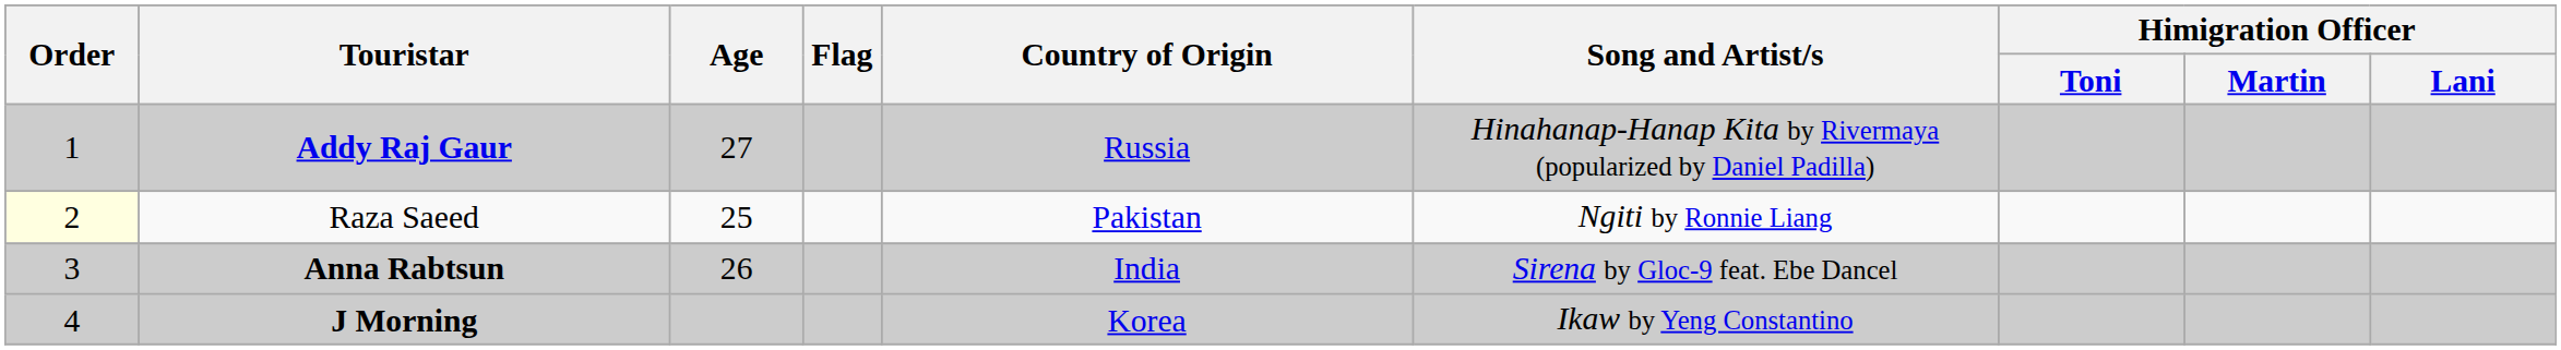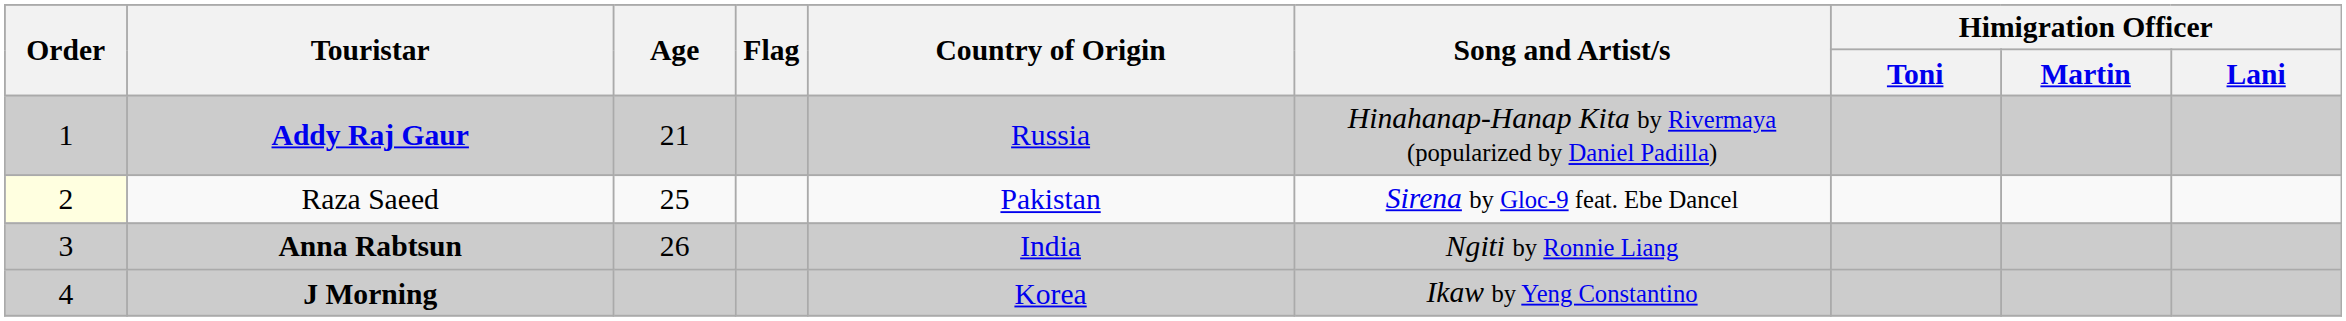 <table class="wikitable" style="text-align:center; line-height:17px; width:100%;">
 <tr>
 <th scope="col" rowspan="2" width="05%">Order</th>
 <th scope="col" rowspan="2" width="20%">Touristar</th>
 <th scope="col" rowspan="2" width="05%">Age</th>
 <th scope="col" rowspan="2" width="02%">Flag</th>
 <th scope="col" rowspan="2" width="20%">Country of Origin</th>
 <th scope="col" rowspan="2" width="22%">Song and Artist/s</th>
 <th scope="col" colspan="3" width="28%">Himigration Officer</th>
 </tr>
 <tr>
 <th width="07%"><a href='#'>Toni</a></th>
 <th width="07%"><a href='#'>Martin</a></th>
 <th width="07%"><a href='#'>Lani</a></th>
 </tr>
 <tr style="background:#CCCCCC;">
 <td>1</td>
 <td><strong><a href='#'>Addy Raj Gaur</a></strong></td>
-<td>27</td>
+<td>21</td>
 <td></td>
 <td><a href='#'>Russia</a></td>
 <td><em>Hinahanap-Hanap Kita</em> <small>by <a href='#'>Rivermaya</a> (popularized by <a href='#'>Daniel Padilla</a>)</small></td>
 <td></td>
 <td></td>
 <td></td>
 </tr>
 <tr>
 <td style="background: lightyellow;">2</td>
 <td>Raza Saeed</td>
 <td>25</td>
 <td></td>
 <td><a href='#'>Pakistan</a></td>
-<td><em>Ngiti</em> <small>by <a href='#'>Ronnie Liang</a></small></td>
+<td><em><a href='#'>Sirena</a></em> <small>by <a href='#'>Gloc-9</a> feat. Ebe Dancel</small></td>
 <td></td>
 <td></td>
 <td></td>
 </tr>
 <tr style="background:#CCCCCC;">
 <td>3</td>
 <td><strong>Anna Rabtsun</strong></td>
 <td>26</td>
 <td></td>
 <td><a href='#'>India</a></td>
-<td><em><a href='#'>Sirena</a></em> <small>by <a href='#'>Gloc-9</a> feat. Ebe Dancel</small></td>
+<td><em>Ngiti</em> <small>by <a href='#'>Ronnie Liang</a></small></td>
 <td></td>
 <td></td>
 <td></td>
 </tr>
 <tr style="background:#CCCCCC;">
 <td>4</td>
 <td><strong>J Morning</strong></td>
 <td></td>
 <td></td>
 <td><a href='#'>Korea</a></td>
 <td><em>Ikaw</em> <small>by <a href='#'>Yeng Constantino</a></small></td>
 <td></td>
 <td></td>
 <td></td>
 </tr>
 </table>
